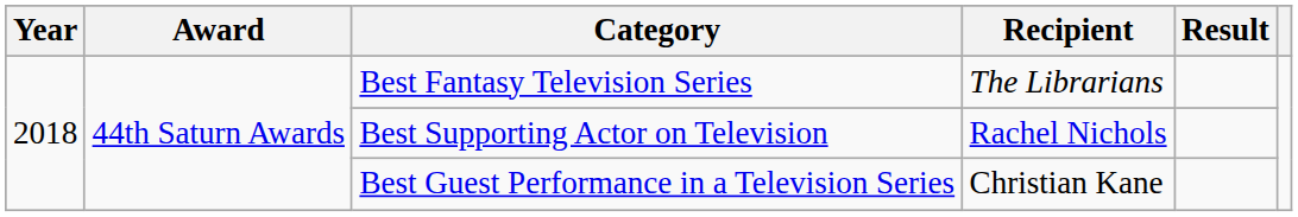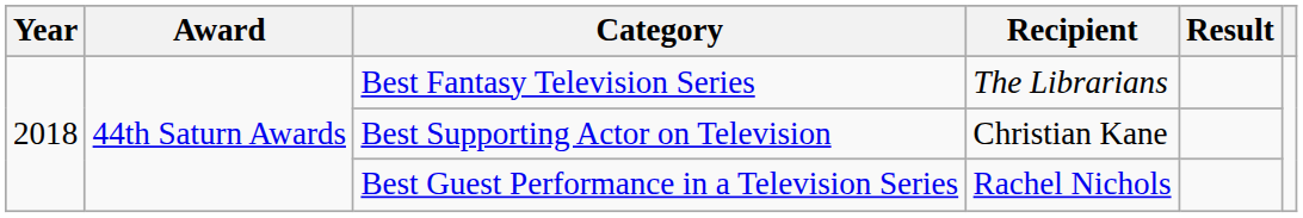 <table class="wikitable sortable plainrowheaders">
 <tr style="background:#ccc; text-align:center;">
 <th scope="col">Year</th>
 <th scope="col">Award</th>
 <th scope="col">Category</th>
 <th scope="col">Recipient</th>
 <th scope="col">Result</th>
 <th scope="col" class="unsortable"></th>
 </tr>
 <tr>
 <td scope="row" rowspan="3">2018</td>
 <td scope="row" rowspan="3"><a href='#'>44th Saturn Awards</a></td>
 <td><a href='#'>Best Fantasy Television Series</a></td>
 <td><em>The Librarians</em></td>
 <td></td>
 <td rowspan="3" style="text-align:center;"></td>
 </tr>
 <tr>
 <td><a href='#'>Best Supporting Actor on Television</a></td>
-<td><a href='#'>Rachel Nichols</a></td>
+<td>Christian Kane</td>
 <td></td>
 </tr>
 <tr>
 <td><a href='#'>Best Guest Performance in a Television Series</a></td>
-<td>Christian Kane</td>
+<td><a href='#'>Rachel Nichols</a></td>
 <td></td>
 </tr>
 </table>
